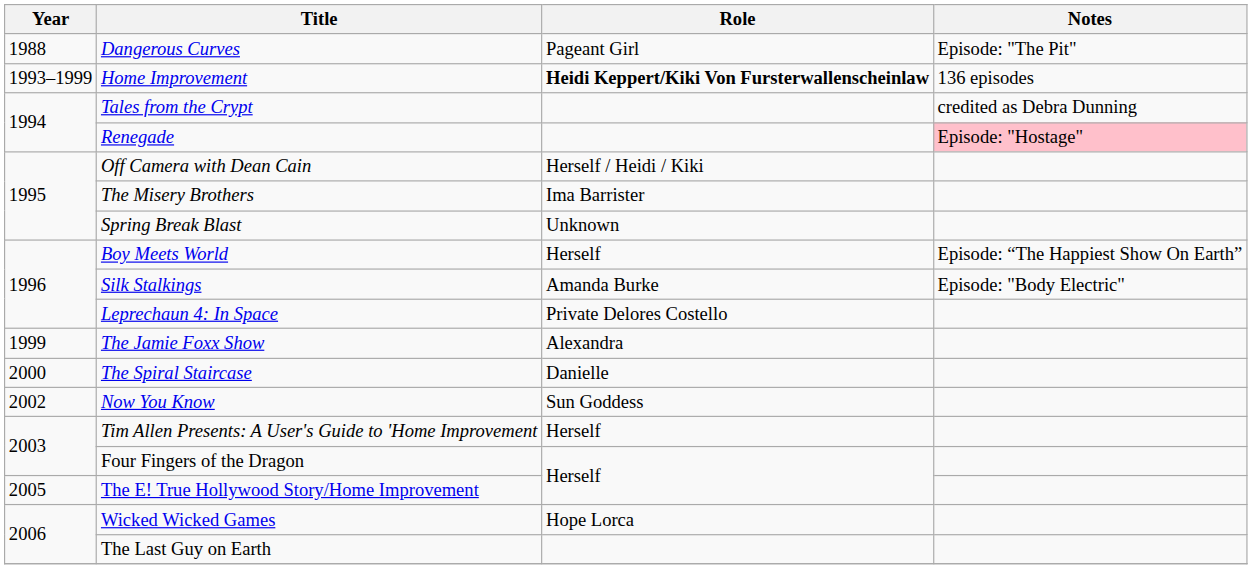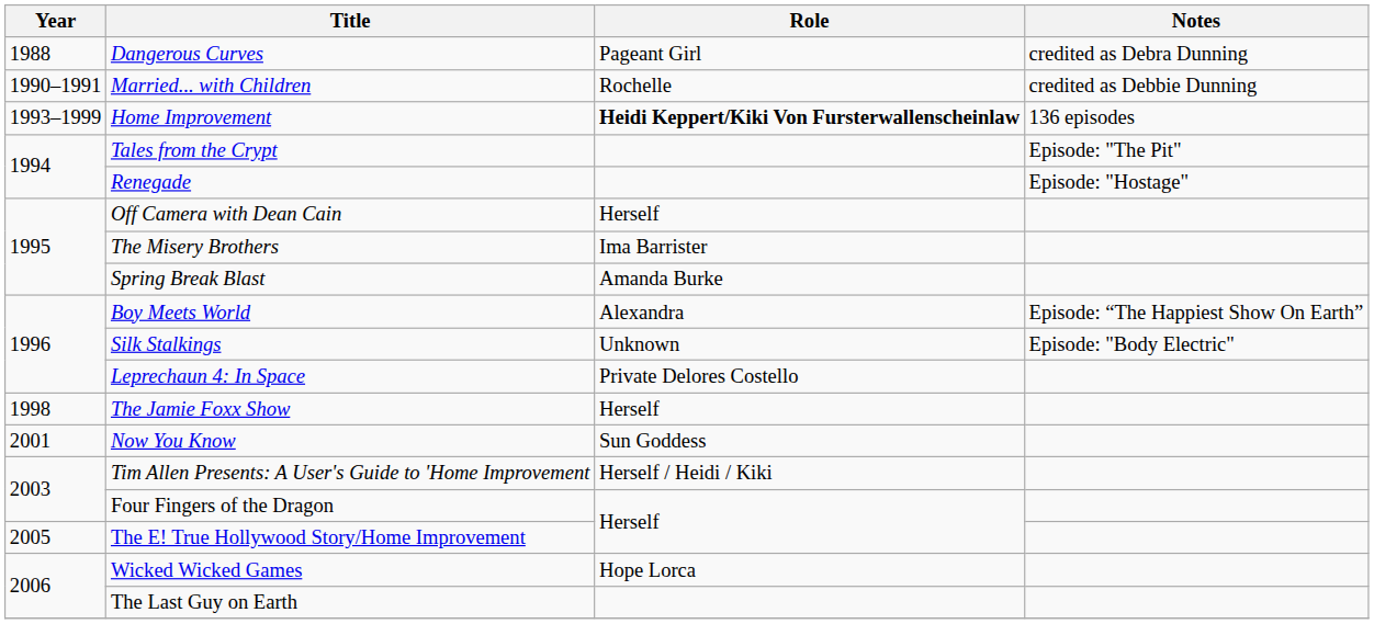 <table class="wikitable sortable">
 <tr>
 <th>Year</th>
 <th>Title</th>
 <th>Role</th>
 <th class="unsortable">Notes</th>
 </tr>
 <tr>
 <td>1988</td>
 <td><em><a href='#'>Dangerous Curves</a></em></td>
 <td>Pageant Girl</td>
-<td>Episode: "The Pit"</td>
+<td>credited as Debra Dunning</td>
+</tr>
+<tr>
+<td>1990–1991</td>
+<td><em><a href='#'>Married... with Children</a></em></td>
+<td>Rochelle</td>
+<td>credited as Debbie Dunning</td>
 </tr>
 <tr>
 <td>1993–1999</td>
 <td><em><a href='#'>Home Improvement</a></em></td>
 <td><strong>Heidi Keppert/Kiki Von Fursterwallenscheinlaw</strong></td>
 <td>136 episodes</td>
 </tr>
 <tr>
 <td rowspan=2>1994</td>
 <td><em><a href='#'>Tales from the Crypt</a></em></td>
 <td></td>
-<td>credited as Debra Dunning</td>
+<td>Episode: "The Pit"</td>
 </tr>
 <tr>
 <td><em><a href='#'> Renegade</a></em></td>
 <td></td>
-<td style="background: pink;">Episode: "Hostage"</td>
+<td>Episode: "Hostage"</td>
 </tr>
 <tr>
 <td rowspan=3>1995</td>
 <td><em>Off Camera with Dean Cain</em></td>
-<td>Herself / Heidi / Kiki</td>
+<td>Herself</td>
 <td></td>
 </tr>
 <tr>
 <td><em>The Misery Brothers</em></td>
 <td>Ima Barrister</td>
 <td></td>
 </tr>
 <tr>
 <td><em>Spring Break Blast</em></td>
-<td>Unknown</td>
+<td>Amanda Burke</td>
 <td></td>
 </tr>
 <tr>
 <td rowspan=3>1996</td>
 <td><em><a href='#'>Boy Meets World</a></em></td>
-<td>Herself</td>
+<td>Alexandra</td>
 <td>Episode: “The Happiest Show On Earth”</td>
 </tr>
 <tr>
 <td><em><a href='#'>Silk Stalkings</a></em></td>
-<td>Amanda Burke</td>
+<td>Unknown</td>
 <td>Episode: "Body Electric"</td>
 </tr>
 <tr>
 <td><em><a href='#'>Leprechaun 4: In Space</a></em></td>
 <td>Private Delores Costello</td>
 <td></td>
 </tr>
 <tr>
-<td>1999</td>
+<td>1998</td>
 <td><em><a href='#'>The Jamie Foxx Show</a></em></td>
-<td>Alexandra</td>
+<td>Herself</td>
 <td></td>
 </tr>
 <tr>
-<td>2000</td>
-<td><em><a href='#'>The Spiral Staircase</a></em></td>
-<td>Danielle</td>
-<td></td>
-</tr>
-<tr>
-<td>2002</td>
+<td>2001</td>
 <td><em><a href='#'>Now You Know</a></em></td>
 <td>Sun Goddess</td>
 <td></td>
 </tr>
 <tr>
 <td rowspan=2>2003</td>
 <td><em>Tim Allen Presents: A User's Guide to 'Home Improvement<strong></td>
-<td>Herself</td>
+<td>Herself / Heidi / Kiki</td>
 <td></td>
 </tr>
 <tr>
 <td></em>Four Fingers of the Dragon<em></td>
 <td rowspan=2>Herself</td>
 <td></td>
 </tr>
 <tr>
 <td>2005</td>
 <td></em><a href='#'>The E! True Hollywood Story/Home Improvement</a><em></td>
 <td></td>
 </tr>
 <tr>
 <td rowspan=2>2006</td>
 <td></em><a href='#'>Wicked Wicked Games</a><em></td>
 <td>Hope Lorca</td>
 <td></td>
 </tr>
 <tr>
 <td></em>The Last Guy on Earth<em></td>
 <td></td>
 <td></td>
 </tr>
 <tr>
 </tr>
 </table>
